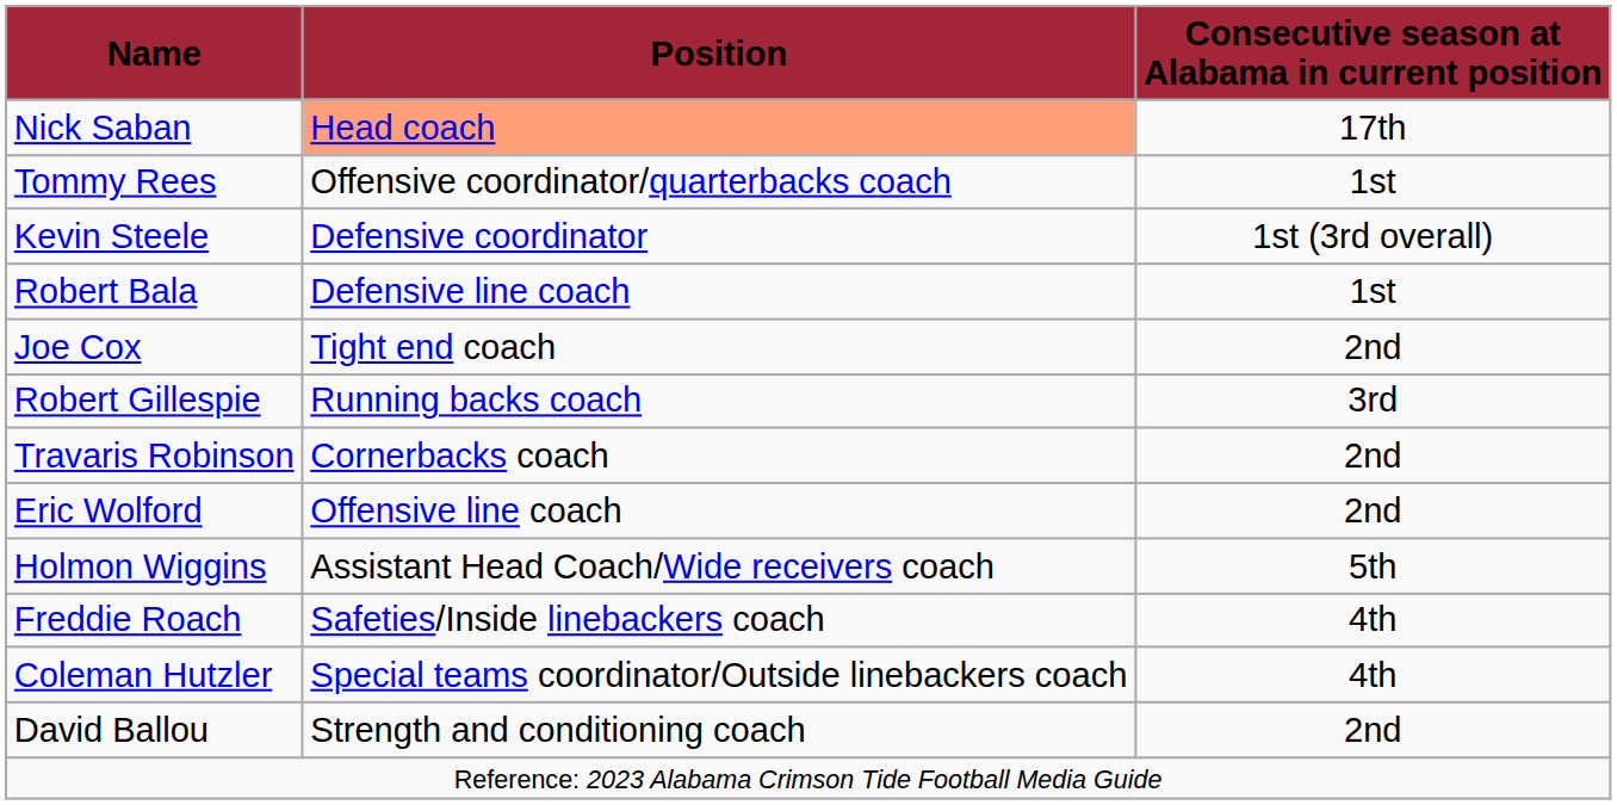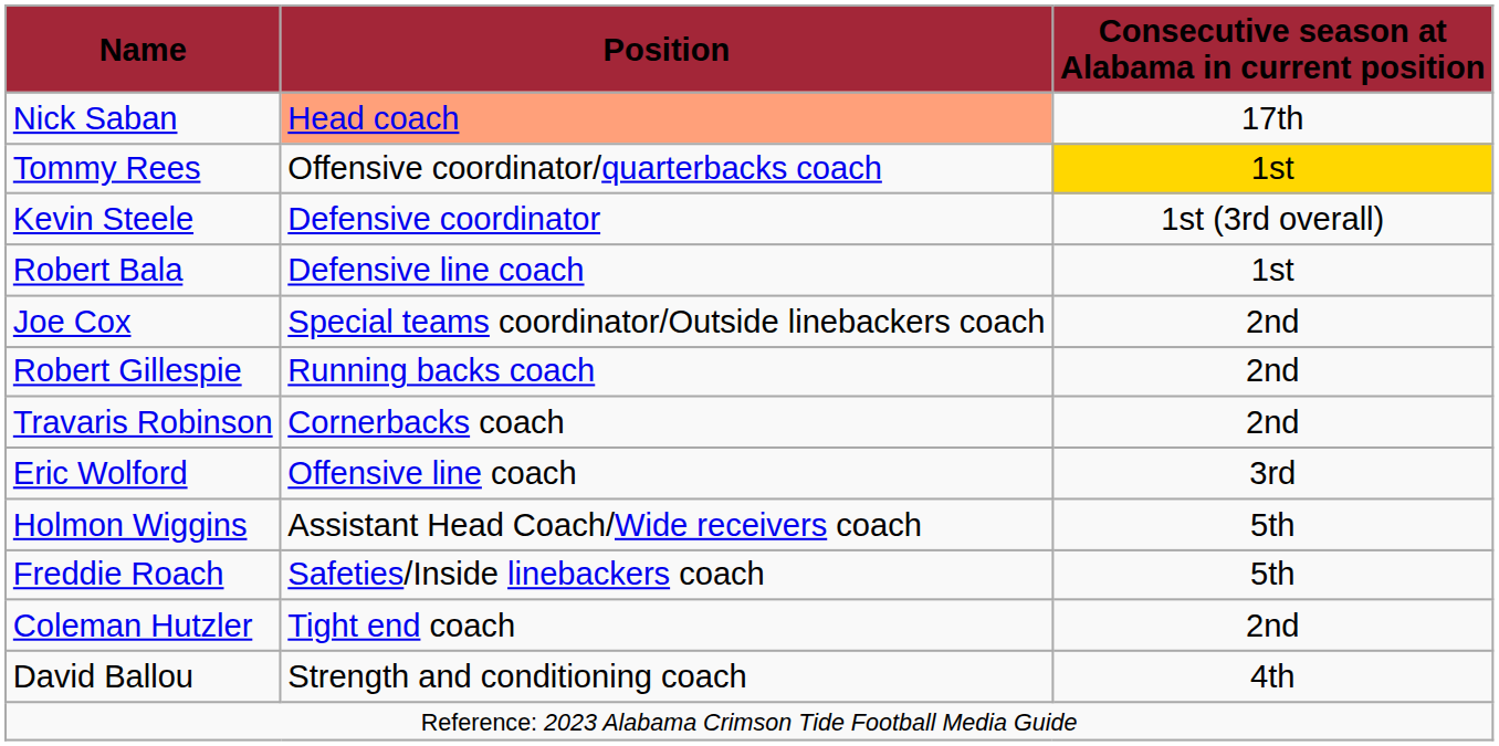 <table class="wikitable" style="font-size:90%;">
 <tr>
 <th style="background:#A32638;"><span>Name</span></th>
 <th style="background:#A32638;"><span>Position</span></th>
 <th style="background:#A32638;"><span>Consecutive season at<br>Alabama in current position</span></th>
 </tr>
 <tr>
 <td><a href='#'>Nick Saban</a></td>
 <td style="background: lightsalmon;"><a href='#'>Head coach</a></td>
 <td align=center>17th</td>
 </tr>
 <tr>
 <td><a href='#'>Tommy Rees</a></td>
 <td>Offensive coordinator/<a href='#'>quarterbacks coach</a></td>
-<td align=center>1st</td>
+<td align=center style="background: gold;">1st</td>
 </tr>
 <tr>
 <td><a href='#'>Kevin Steele</a></td>
 <td><a href='#'>Defensive coordinator</a></td>
 <td align=center>1st (3rd overall)</td>
 </tr>
 <tr>
 <td><a href='#'>Robert Bala</a></td>
 <td><a href='#'>Defensive line coach</a></td>
 <td align=center>1st</td>
 </tr>
 <tr>
 <td><a href='#'>Joe Cox</a></td>
-<td><a href='#'>Tight end</a> coach</td>
+<td><a href='#'>Special teams</a> coordinator/Outside linebackers coach</td>
 <td align=center>2nd</td>
 </tr>
 <tr>
 <td><a href='#'>Robert Gillespie</a></td>
 <td><a href='#'>Running backs coach</a></td>
-<td align=center>3rd</td>
+<td align=center>2nd</td>
 </tr>
 <tr>
 <td><a href='#'>Travaris Robinson</a></td>
 <td><a href='#'>Cornerbacks</a> coach</td>
 <td align=center>2nd</td>
 </tr>
 <tr>
 <td><a href='#'>Eric Wolford</a></td>
 <td><a href='#'>Offensive line</a> coach</td>
-<td align=center>2nd</td>
+<td align=center>3rd</td>
 </tr>
 <tr>
 <td><a href='#'>Holmon Wiggins</a></td>
 <td>Assistant Head Coach/<a href='#'>Wide receivers</a> coach</td>
 <td align=center>5th</td>
 </tr>
 <tr>
 <td><a href='#'>Freddie Roach</a></td>
 <td><a href='#'>Safeties</a>/Inside <a href='#'>linebackers</a> coach</td>
-<td align=center>4th</td>
+<td align=center>5th</td>
 </tr>
 <tr>
 <td><a href='#'>Coleman Hutzler</a></td>
-<td><a href='#'>Special teams</a> coordinator/Outside linebackers coach</td>
-<td align=center>4th</td>
+<td><a href='#'>Tight end</a> coach</td>
+<td align=center>2nd</td>
 </tr>
 <tr>
 <td>David Ballou</td>
 <td>Strength and conditioning coach</td>
-<td align=center>2nd</td>
+<td align=center>4th</td>
 </tr>
 <tr>
 <td colspan="4"  style="font-size:8pt; text-align:center;">Reference: <em>2023 Alabama Crimson Tide Football Media Guide</em></td>
 </tr>
 </table>
